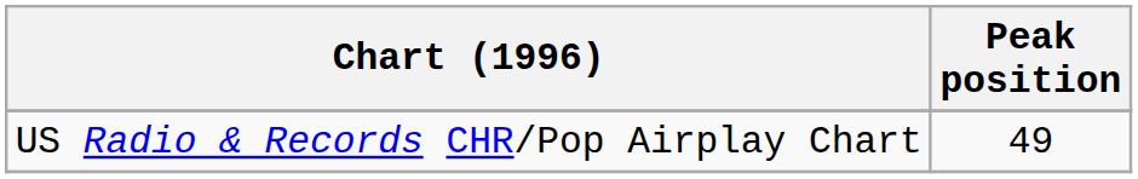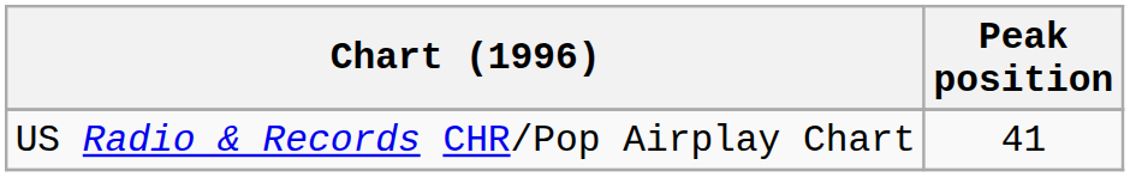 <table class="wikitable">
 <tr>
 <th align="left">Chart (1996)</th>
 <th align="left">Peak<br>position</th>
 </tr>
 <tr>
 </tr>
 <tr>
 </tr>
 <tr>
 <td>US <em><a href='#'>Radio & Records</a></em> <a href='#'>CHR</a>/Pop Airplay Chart</td>
-<td align="center">49</td>
+<td align="center">41</td>
 </tr>
 <tr>
 </tr>
 </table>
